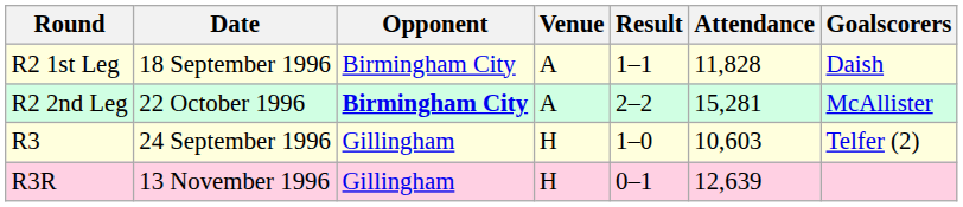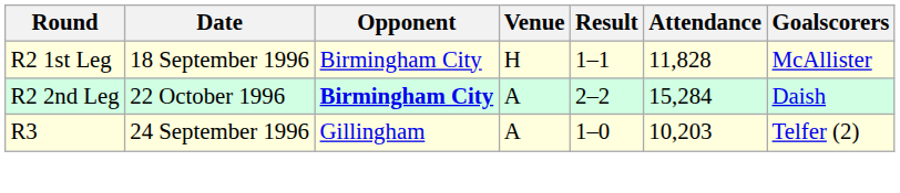 <table class="wikitable">
 <tr>
 <th>Round</th>
 <th>Date</th>
 <th>Opponent</th>
 <th>Venue</th>
 <th>Result</th>
 <th>Attendance</th>
 <th>Goalscorers</th>
 </tr>
 <tr style="background-color: #ffffdd;">
 <td>R2 1st Leg</td>
 <td>18 September 1996</td>
 <td><a href='#'>Birmingham City</a></td>
-<td>A</td>
+<td>H</td>
 <td>1–1</td>
 <td>11,828</td>
-<td><a href='#'>Daish</a></td>
+<td><a href='#'>McAllister</a></td>
 </tr>
 <tr style="background-color: #d0ffe3;">
 <td>R2 2nd Leg</td>
 <td>22 October 1996</td>
 <td><strong><a href='#'>Birmingham City</a></strong></td>
 <td>A</td>
 <td>2–2</td>
-<td>15,281</td>
-<td><a href='#'>McAllister</a></td>
+<td>15,284</td>
+<td><a href='#'>Daish</a></td>
 </tr>
 <tr style="background-color: #ffffdd;">
 <td>R3</td>
 <td>24 September 1996</td>
 <td><a href='#'>Gillingham</a></td>
-<td>H</td>
+<td>A</td>
 <td>1–0</td>
-<td>10,603</td>
+<td>10,203</td>
 <td><a href='#'>Telfer</a> (2)</td>
 </tr>
-<tr style="background-color: #ffd0e3;">
-<td>R3R</td>
-<td>13 November 1996</td>
-<td><a href='#'>Gillingham</a></td>
-<td>H</td>
-<td>0–1</td>
-<td>12,639</td>
-<td></td>
-</tr>
 </table>
